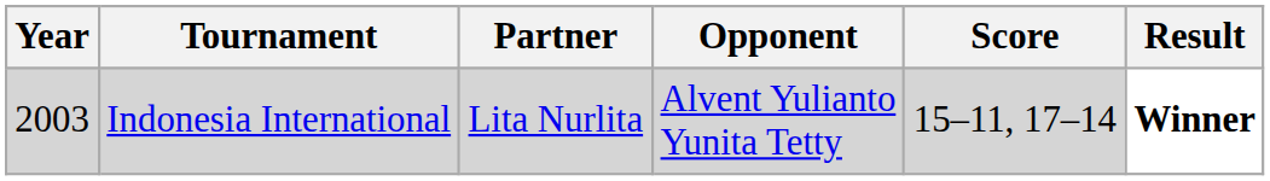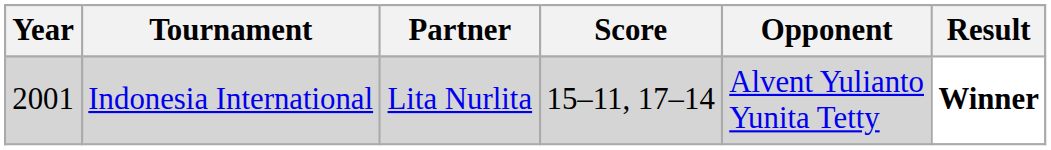 <table class="sortable wikitable" style="font-size: 90%">
 <tr>
 <th>Year</th>
 <th>Tournament</th>
 <th>Partner</th>
+<th>Score</th>
 <th>Opponent</th>
-<th>Score</th>
 <th>Result</th>
 </tr>
 <tr style="background:#D5D5D5">
-<td align="center">2003</td>
+<td align="center">2001</td>
 <td align="left"><a href='#'>Indonesia International</a></td>
 <td align="left"> <a href='#'>Lita Nurlita</a></td>
+<td align="left">15–11, 17–14</td>
 <td align="left"> <a href='#'>Alvent Yulianto</a> <br>  <a href='#'>Yunita Tetty</a></td>
-<td align="left">15–11, 17–14</td>
 <td style="text-align:left; background:white"> <strong>Winner</strong></td>
 </tr>
 </table>
